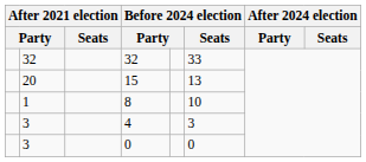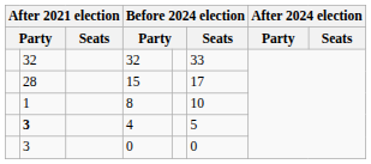 <table class="wikitable">
 <tr>
 <th colspan="3">After 2021 election</th>
 <th colspan="3">Before 2024 election</th>
 <th colspan="3">After 2024 election</th>
 </tr>
 <tr>
 <th colspan="2">Party</th>
 <th>Seats</th>
 <th colspan="2">Party</th>
 <th>Seats</th>
 <th colspan="2">Party</th>
 <th>Seats</th>
 </tr>
 <tr>
 <td></td>
 <td>32</td>
 <td></td>
 <td>32</td>
 <td></td>
 <td>33</td>
 </tr>
 <tr>
 <td></td>
-<td>20</td>
+<td>28</td>
 <td></td>
 <td>15</td>
 <td></td>
-<td>13</td>
+<td>17</td>
 </tr>
 <tr>
 <td></td>
 <td>1</td>
 <td></td>
 <td>8</td>
 <td></td>
 <td>10</td>
 </tr>
 <tr>
 <td></td>
-<td>3</td>
+<td><strong>3</strong></td>
 <td></td>
 <td>4</td>
 <td></td>
-<td>3</td>
+<td>5</td>
 </tr>
 <tr>
 <td></td>
 <td>3</td>
 <td></td>
 <td>0</td>
 <td></td>
 <td>0</td>
 </tr>
 </table>
